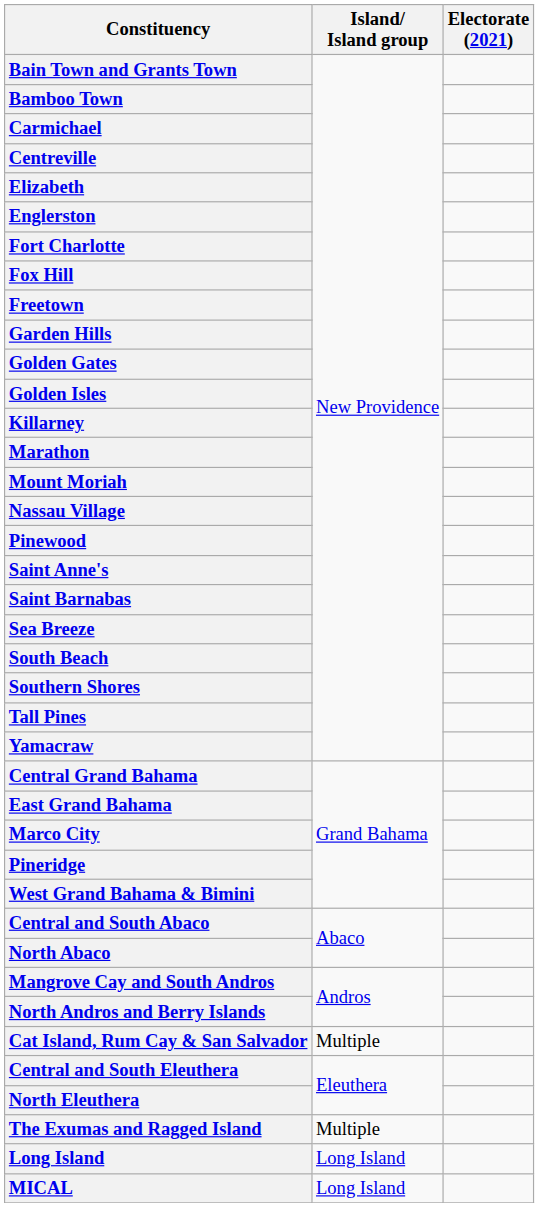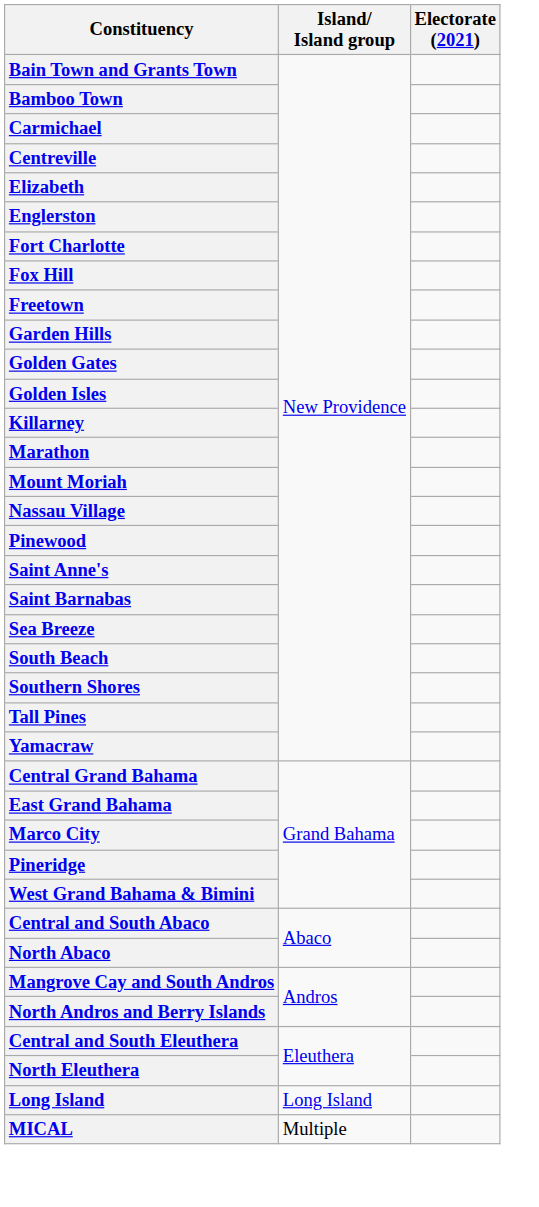 <table class="wikitable sortable">
 <tr>
 <th scope=col>Constituency</th>
 <th scope=col>Island/<br>Island group</th>
 <th scope=col>Electorate<br>(<a href='#'>2021</a>)</th>
 </tr>
 <tr>
 <th style="text-align:left" scope=row><a href='#'>Bain Town and Grants Town</a></th>
 <td rowspan=24><a href='#'>New Providence</a></td>
 <td style="text-align:right"></td>
 </tr>
 <tr>
 <th style="text-align:left" scope=row><a href='#'>Bamboo Town</a></th>
 <td style="text-align:right"></td>
 </tr>
 <tr>
 <th style="text-align:left" scope=row><a href='#'>Carmichael</a></th>
 <td style="text-align:right"></td>
 </tr>
 <tr>
 <th style="text-align:left" scope=row><a href='#'>Centreville</a></th>
 <td style="text-align:right"></td>
 </tr>
 <tr>
 <th style="text-align:left" scope=row><a href='#'>Elizabeth</a></th>
 <td style="text-align:right"></td>
 </tr>
 <tr>
 <th style="text-align:left" scope=row><a href='#'>Englerston</a></th>
 <td style="text-align:right"></td>
 </tr>
 <tr>
 <th style="text-align:left" scope=row><a href='#'>Fort Charlotte</a></th>
 <td style="text-align:right"></td>
 </tr>
 <tr>
 <th style="text-align:left" scope=row><a href='#'>Fox Hill</a></th>
 <td style="text-align:right"></td>
 </tr>
 <tr>
 <th style="text-align:left" scope=row><a href='#'>Freetown</a></th>
 <td style="text-align:right"></td>
 </tr>
 <tr>
 <th style="text-align:left" scope=row><a href='#'>Garden Hills</a></th>
 <td style="text-align:right"></td>
 </tr>
 <tr>
 <th style="text-align:left" scope=row><a href='#'>Golden Gates</a></th>
 <td style="text-align:right"></td>
 </tr>
 <tr>
 <th style="text-align:left" scope=row><a href='#'>Golden Isles</a></th>
 <td style="text-align:right"></td>
 </tr>
 <tr>
 <th style="text-align:left" scope=row><a href='#'>Killarney</a></th>
 <td style="text-align:right"></td>
 </tr>
 <tr>
 <th style="text-align:left" scope=row><a href='#'>Marathon</a></th>
 <td style="text-align:right"></td>
 </tr>
 <tr>
 <th style="text-align:left" scope=row><a href='#'>Mount Moriah</a></th>
 <td style="text-align:right"></td>
 </tr>
 <tr>
 <th style="text-align:left" scope=row><a href='#'>Nassau Village</a></th>
 <td style="text-align:right"></td>
 </tr>
 <tr>
 <th style="text-align:left" scope=row><a href='#'>Pinewood</a></th>
 <td style="text-align:right"></td>
 </tr>
 <tr>
 <th style="text-align:left" scope=row><a href='#'>Saint Anne's</a></th>
 <td style="text-align:right"></td>
 </tr>
 <tr>
 <th style="text-align:left" scope=row><a href='#'>Saint Barnabas</a></th>
 <td style="text-align:right"></td>
 </tr>
 <tr>
 <th style="text-align:left" scope=row><a href='#'>Sea Breeze</a></th>
 <td style="text-align:right"></td>
 </tr>
 <tr>
 <th style="text-align:left" scope=row><a href='#'>South Beach</a></th>
 <td style="text-align:right"></td>
 </tr>
 <tr>
 <th style="text-align:left" scope=row><a href='#'>Southern Shores</a></th>
 <td style="text-align:right"></td>
 </tr>
 <tr>
 <th style="text-align:left" scope=row><a href='#'>Tall Pines</a></th>
 <td style="text-align:right"></td>
 </tr>
 <tr>
 <th style="text-align:left" scope=row><a href='#'>Yamacraw</a></th>
 <td style="text-align:right"></td>
 </tr>
 <tr>
 <th style="text-align:left" scope=row><a href='#'>Central Grand Bahama</a></th>
 <td rowspan=5><a href='#'>Grand Bahama</a></td>
 <td style="text-align:right"></td>
 </tr>
 <tr>
 <th style="text-align:left" scope=row><a href='#'>East Grand Bahama</a></th>
 <td style="text-align:right"></td>
 </tr>
 <tr>
 <th style="text-align:left" scope=row><a href='#'>Marco City</a></th>
 <td style="text-align:right"></td>
 </tr>
 <tr>
 <th style="text-align:left" scope=row><a href='#'>Pineridge</a></th>
 <td style="text-align:right"></td>
 </tr>
 <tr>
 <th style="text-align:left" scope=row><a href='#'>West Grand Bahama & Bimini</a></th>
 <td style="text-align:right"></td>
 </tr>
 <tr>
 <th style="text-align:left" scope=row><a href='#'>Central and South Abaco</a></th>
 <td rowspan=2><a href='#'>Abaco</a></td>
 <td style="text-align:right"></td>
 </tr>
 <tr>
 <th style="text-align:left" scope=row><a href='#'>North Abaco</a></th>
 <td style="text-align:right"></td>
 </tr>
 <tr>
 <th style="text-align:left" scope=row><a href='#'>Mangrove Cay and South Andros</a></th>
 <td rowspan=2><a href='#'>Andros</a></td>
 <td style="text-align:right"></td>
 </tr>
 <tr>
 <th style="text-align:left" scope=row><a href='#'>North Andros and Berry Islands</a></th>
 <td style="text-align:right"></td>
 </tr>
 <tr>
-<th style="text-align:left" scope=row><a href='#'>Cat Island, Rum Cay & San Salvador</a></th>
-<td>Multiple</td>
-<td style="text-align:right"></td>
-</tr>
-<tr>
 <th style="text-align:left" scope=row><a href='#'>Central and South Eleuthera</a></th>
 <td rowspan=2><a href='#'>Eleuthera</a></td>
 <td style="text-align:right"></td>
 </tr>
 <tr>
 <th style="text-align:left" scope=row><a href='#'>North Eleuthera</a></th>
 <td style="text-align:right"></td>
 </tr>
 <tr>
-<th style="text-align:left" scope=row><a href='#'>The Exumas and Ragged Island</a></th>
-<td>Multiple</td>
-<td style="text-align:right"></td>
-</tr>
-<tr>
 <th style="text-align:left" scope=row><a href='#'>Long Island</a></th>
 <td><a href='#'>Long Island</a></td>
 <td style="text-align:right"></td>
 </tr>
 <tr>
 <th style="text-align:left" scope=row><a href='#'>MICAL</a></th>
-<td><a href='#'>Long Island</a></td>
+<td>Multiple</td>
 <td style="text-align:right"></td>
 </tr>
 </table>
